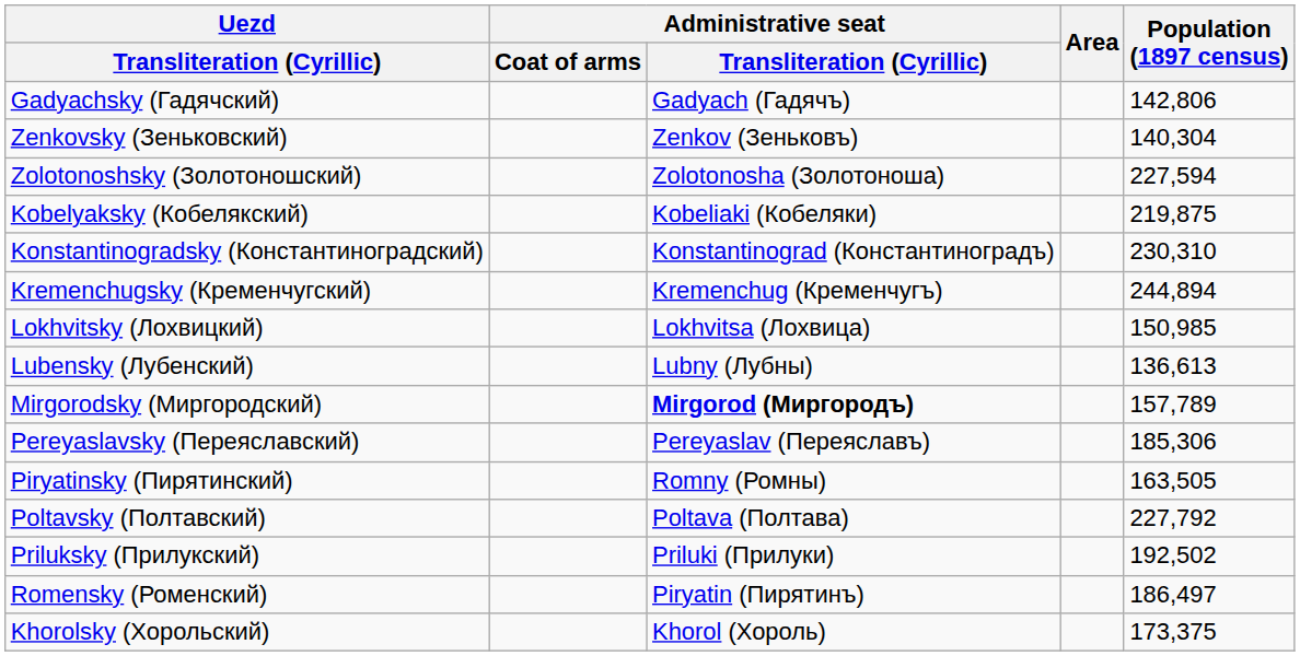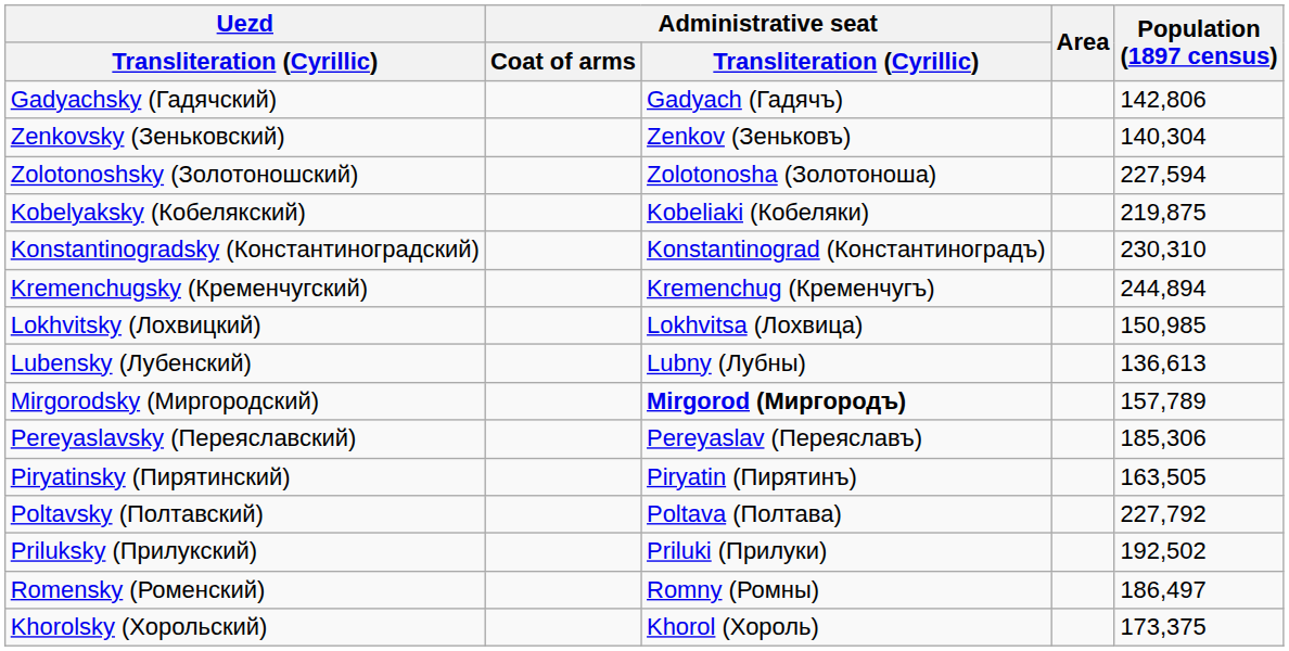 <table class="wikitable sortable">
 <tr>
 <th colspan=1><a href='#'>Uezd</a></th>
 <th colspan=2>Administrative seat</th>
 <th rowspan=2>Area</th>
 <th rowspan=2>Population<br>(<a href='#'>1897 census</a>)</th>
 </tr>
 <tr>
 <th><a href='#'>Transliteration</a> (<a href='#'>Cyrillic</a>)</th>
 <th>Coat of arms</th>
 <th><a href='#'>Transliteration</a> (<a href='#'>Cyrillic</a>)</th>
 </tr>
 <tr>
 <td><a href='#'>Gadyachsky</a> (Гадячский)</td>
 <td></td>
 <td><a href='#'>Gadyach</a> (Гадячъ)</td>
 <td></td>
 <td>142,806</td>
 </tr>
 <tr>
 <td><a href='#'>Zenkovsky</a> (Зеньковский)</td>
 <td></td>
 <td><a href='#'>Zenkov</a> (Зеньковъ)</td>
 <td></td>
 <td>140,304</td>
 </tr>
 <tr>
 <td><a href='#'>Zolotonoshsky</a> (Золотоношский)</td>
 <td></td>
 <td><a href='#'>Zolotonosha</a> (Золотоноша)</td>
 <td></td>
 <td>227,594</td>
 </tr>
 <tr>
 <td><a href='#'>Kobelyaksky</a> (Кобелякский)</td>
 <td></td>
 <td><a href='#'>Kobeliaki</a> (Кобеляки)</td>
 <td></td>
 <td>219,875</td>
 </tr>
 <tr>
 <td><a href='#'>Konstantinogradsky</a> (Константиноградский)</td>
 <td></td>
 <td><a href='#'>Konstantinograd</a> (Константиноградъ)</td>
 <td></td>
 <td>230,310</td>
 </tr>
 <tr>
 <td><a href='#'>Kremenchugsky</a> (Кременчугский)</td>
 <td></td>
 <td><a href='#'>Kremenchug</a> (Кременчугъ)</td>
 <td></td>
 <td>244,894</td>
 </tr>
 <tr>
 <td><a href='#'>Lokhvitsky</a> (Лохвицкий)</td>
 <td></td>
 <td><a href='#'>Lokhvitsa</a> (Лохвица)</td>
 <td></td>
 <td>150,985</td>
 </tr>
 <tr>
 <td><a href='#'>Lubensky</a> (Лубенский)</td>
 <td></td>
 <td><a href='#'>Lubny</a> (Лубны)</td>
 <td></td>
 <td>136,613</td>
 </tr>
 <tr>
 <td><a href='#'>Mirgorodsky</a> (Миргородский)</td>
 <td></td>
 <td><strong><a href='#'>Mirgorod</a> (Миргородъ)</strong></td>
 <td></td>
 <td>157,789</td>
 </tr>
 <tr>
 <td><a href='#'>Pereyaslavsky</a> (Переяславский)</td>
 <td></td>
 <td><a href='#'>Pereyaslav</a> (Переяславъ)</td>
 <td></td>
 <td>185,306</td>
 </tr>
 <tr>
 <td><a href='#'>Piryatinsky</a> (Пирятинский)</td>
 <td></td>
-<td><a href='#'>Romny</a> (Ромны)</td>
+<td><a href='#'>Piryatin</a> (Пирятинъ)</td>
 <td></td>
 <td>163,505</td>
 </tr>
 <tr>
 <td><a href='#'>Poltavsky</a> (Полтавский)</td>
 <td></td>
 <td><a href='#'>Poltava</a> (Полтава)</td>
 <td></td>
 <td>227,792</td>
 </tr>
 <tr>
 <td><a href='#'>Priluksky</a> (Прилукский)</td>
 <td></td>
 <td><a href='#'>Priluki</a> (Прилуки)</td>
 <td></td>
 <td>192,502</td>
 </tr>
 <tr>
 <td><a href='#'>Romensky</a> (Роменский)</td>
 <td></td>
-<td><a href='#'>Piryatin</a> (Пирятинъ)</td>
+<td><a href='#'>Romny</a> (Ромны)</td>
 <td></td>
 <td>186,497</td>
 </tr>
 <tr>
 <td><a href='#'>Khorolsky</a> (Хорольский)</td>
 <td></td>
 <td><a href='#'>Khorol</a> (Хороль)</td>
 <td></td>
 <td>173,375</td>
 </tr>
 </table>
